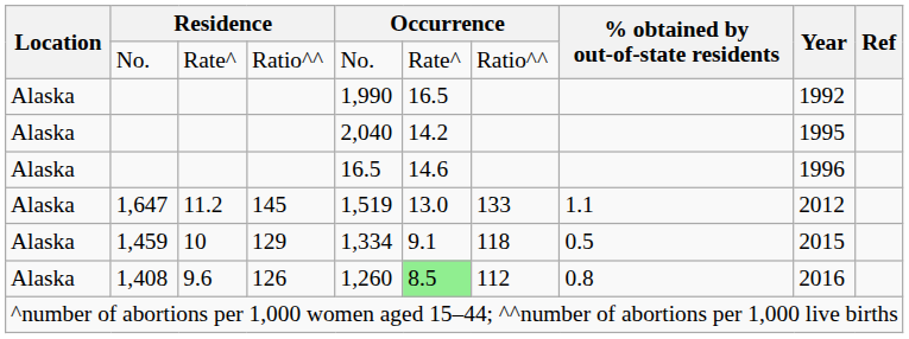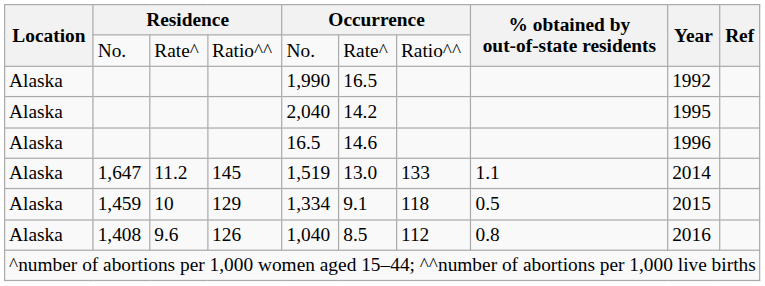 <table class="wikitable">
 <tr>
 <th rowspan="2">Location</th>
 <th colspan="3">Residence</th>
 <th colspan="3">Occurrence</th>
 <th rowspan="2">% obtained by<br>out-of-state residents</th>
 <th rowspan="2">Year</th>
 <th rowspan="2">Ref</th>
 </tr>
 <tr>
 <td>No.</td>
 <td>Rate^</td>
 <td>Ratio^^</td>
 <td>No.</td>
 <td>Rate^</td>
 <td>Ratio^^</td>
 </tr>
 <tr>
 <td>Alaska</td>
 <td></td>
 <td></td>
 <td></td>
 <td>1,990</td>
 <td>16.5</td>
 <td></td>
 <td></td>
 <td>1992</td>
 <td></td>
 </tr>
 <tr>
 <td>Alaska</td>
 <td></td>
 <td></td>
 <td></td>
 <td>2,040</td>
 <td>14.2</td>
 <td></td>
 <td></td>
 <td>1995</td>
 <td></td>
 </tr>
 <tr>
 <td>Alaska</td>
 <td></td>
 <td></td>
 <td></td>
 <td>16.5</td>
 <td>14.6</td>
 <td></td>
 <td></td>
 <td>1996</td>
 <td></td>
 </tr>
 <tr>
 <td>Alaska</td>
 <td>1,647</td>
 <td>11.2</td>
 <td>145</td>
 <td>1,519</td>
 <td>13.0</td>
 <td>133</td>
 <td>1.1</td>
-<td>2012</td>
+<td>2014</td>
 <td></td>
 </tr>
 <tr>
 <td>Alaska</td>
 <td>1,459</td>
 <td>10</td>
 <td>129</td>
 <td>1,334</td>
 <td>9.1</td>
 <td>118</td>
 <td>0.5</td>
 <td>2015</td>
 <td></td>
 </tr>
 <tr>
 <td>Alaska</td>
 <td>1,408</td>
 <td>9.6</td>
 <td>126</td>
-<td>1,260</td>
-<td style="background: lightgreen;">8.5</td>
+<td>1,040</td>
+<td>8.5</td>
 <td>112</td>
 <td>0.8</td>
 <td>2016</td>
 <td></td>
 </tr>
 <tr>
 <td colspan="10">^number of abortions per 1,000 women aged 15–44; ^^number of abortions per 1,000 live births</td>
 </tr>
 </table>
